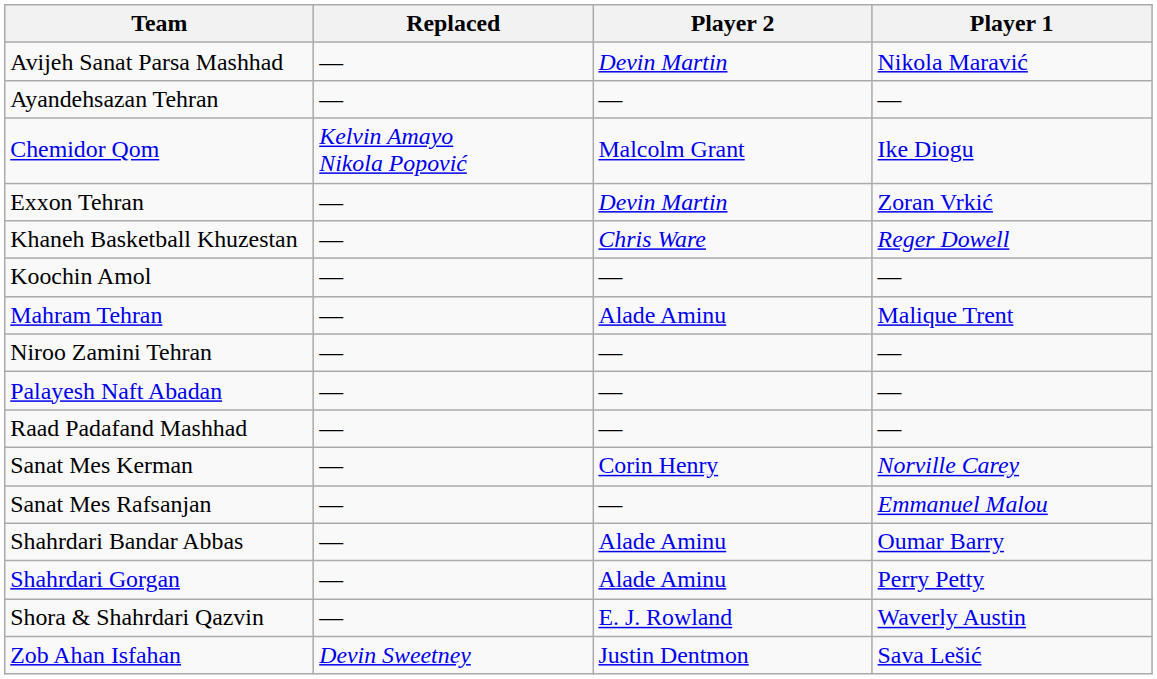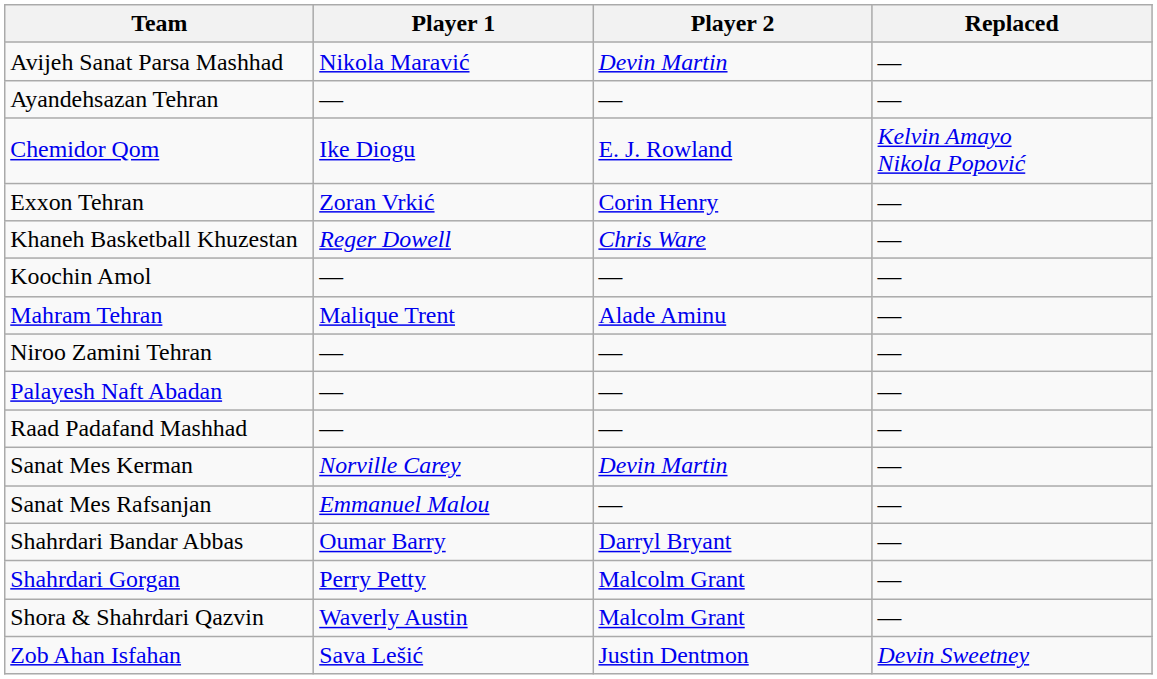 <table class="wikitable">
 <tr>
 <th width=200>Team</th>
+<th width=180>Player 1</th>
+<th width=180>Player 2</th>
 <th width=180>Replaced</th>
-<th width=180>Player 2</th>
-<th width=180>Player 1</th>
 </tr>
 <tr>
 <td>Avijeh Sanat Parsa Mashhad</td>
+<td> <a href='#'>Nikola Maravić</a></td>
+<td><em> <a href='#'>Devin Martin</a></em></td>
 <td>—</td>
-<td><em> <a href='#'>Devin Martin</a></em></td>
-<td> <a href='#'>Nikola Maravić</a></td>
 </tr>
 <tr>
 <td>Ayandehsazan Tehran</td>
 <td>—</td>
 <td>—</td>
 <td>—</td>
 </tr>
 <tr>
 <td><a href='#'>Chemidor Qom</a></td>
+<td> <a href='#'>Ike Diogu</a></td>
+<td> <a href='#'>E. J. Rowland</a></td>
 <td><em> <a href='#'>Kelvin Amayo</a><br> <a href='#'>Nikola Popović</a></em></td>
-<td> <a href='#'>Malcolm Grant</a></td>
-<td> <a href='#'>Ike Diogu</a></td>
 </tr>
 <tr>
 <td>Exxon Tehran</td>
+<td> <a href='#'>Zoran Vrkić</a></td>
+<td> <a href='#'>Corin Henry</a></td>
 <td>—</td>
-<td><em> <a href='#'>Devin Martin</a></em></td>
-<td> <a href='#'>Zoran Vrkić</a></td>
 </tr>
 <tr>
 <td>Khaneh Basketball Khuzestan</td>
+<td><em> <a href='#'>Reger Dowell</a></em></td>
+<td><em> <a href='#'>Chris Ware</a></em></td>
 <td>—</td>
-<td><em> <a href='#'>Chris Ware</a></em></td>
-<td><em> <a href='#'>Reger Dowell</a></em></td>
 </tr>
 <tr>
 <td>Koochin Amol</td>
 <td>—</td>
 <td>—</td>
 <td>—</td>
 </tr>
 <tr>
 <td><a href='#'>Mahram Tehran</a></td>
+<td> <a href='#'>Malique Trent</a></td>
+<td> <a href='#'>Alade Aminu</a></td>
 <td>—</td>
-<td> <a href='#'>Alade Aminu</a></td>
-<td> <a href='#'>Malique Trent</a></td>
 </tr>
 <tr>
 <td>Niroo Zamini Tehran</td>
 <td>—</td>
 <td>—</td>
 <td>—</td>
 </tr>
 <tr>
 <td><a href='#'>Palayesh Naft Abadan</a></td>
 <td>—</td>
 <td>—</td>
 <td>—</td>
 </tr>
 <tr>
 <td>Raad Padafand Mashhad</td>
 <td>—</td>
 <td>—</td>
 <td>—</td>
 </tr>
 <tr>
 <td>Sanat Mes Kerman</td>
+<td><em> <a href='#'>Norville Carey</a></em></td>
+<td><em> <a href='#'>Devin Martin</a></em></td>
 <td>—</td>
-<td> <a href='#'>Corin Henry</a></td>
-<td><em> <a href='#'>Norville Carey</a></em></td>
 </tr>
 <tr>
 <td>Sanat Mes Rafsanjan</td>
+<td><em> <a href='#'>Emmanuel Malou</a></em></td>
 <td>—</td>
 <td>—</td>
-<td><em> <a href='#'>Emmanuel Malou</a></em></td>
 </tr>
 <tr>
 <td>Shahrdari Bandar Abbas</td>
+<td> <a href='#'>Oumar Barry</a></td>
+<td> <a href='#'>Darryl Bryant</a></td>
 <td>—</td>
-<td> <a href='#'>Alade Aminu</a></td>
-<td> <a href='#'>Oumar Barry</a></td>
 </tr>
 <tr>
 <td><a href='#'>Shahrdari Gorgan</a></td>
+<td> <a href='#'>Perry Petty</a></td>
+<td> <a href='#'>Malcolm Grant</a></td>
 <td>—</td>
-<td> <a href='#'>Alade Aminu</a></td>
-<td> <a href='#'>Perry Petty</a></td>
 </tr>
 <tr>
 <td>Shora & Shahrdari Qazvin</td>
+<td> <a href='#'>Waverly Austin</a></td>
+<td> <a href='#'>Malcolm Grant</a></td>
 <td>—</td>
-<td> <a href='#'>E. J. Rowland</a></td>
-<td> <a href='#'>Waverly Austin</a></td>
 </tr>
 <tr>
 <td><a href='#'>Zob Ahan Isfahan</a></td>
+<td> <a href='#'>Sava Lešić</a></td>
+<td> <a href='#'>Justin Dentmon</a></td>
 <td><em> <a href='#'>Devin Sweetney</a></em></td>
-<td> <a href='#'>Justin Dentmon</a></td>
-<td> <a href='#'>Sava Lešić</a></td>
 </tr>
 </table>
